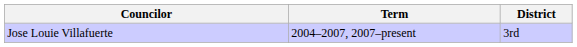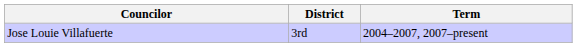 <table class="wikitable" width=60%>
 <tr bgcolor=#cccccc>
 <th width=50%>Councilor</th>
+<th>District</th>
 <th>Term</th>
-<th>District</th>
 </tr>
 <tr style="background:#ccccff">
 <td>Jose Louie Villafuerte</td>
+<td>3rd</td>
 <td>2004–2007, 2007–present</td>
-<td>3rd</td>
 </tr>
 </table>
